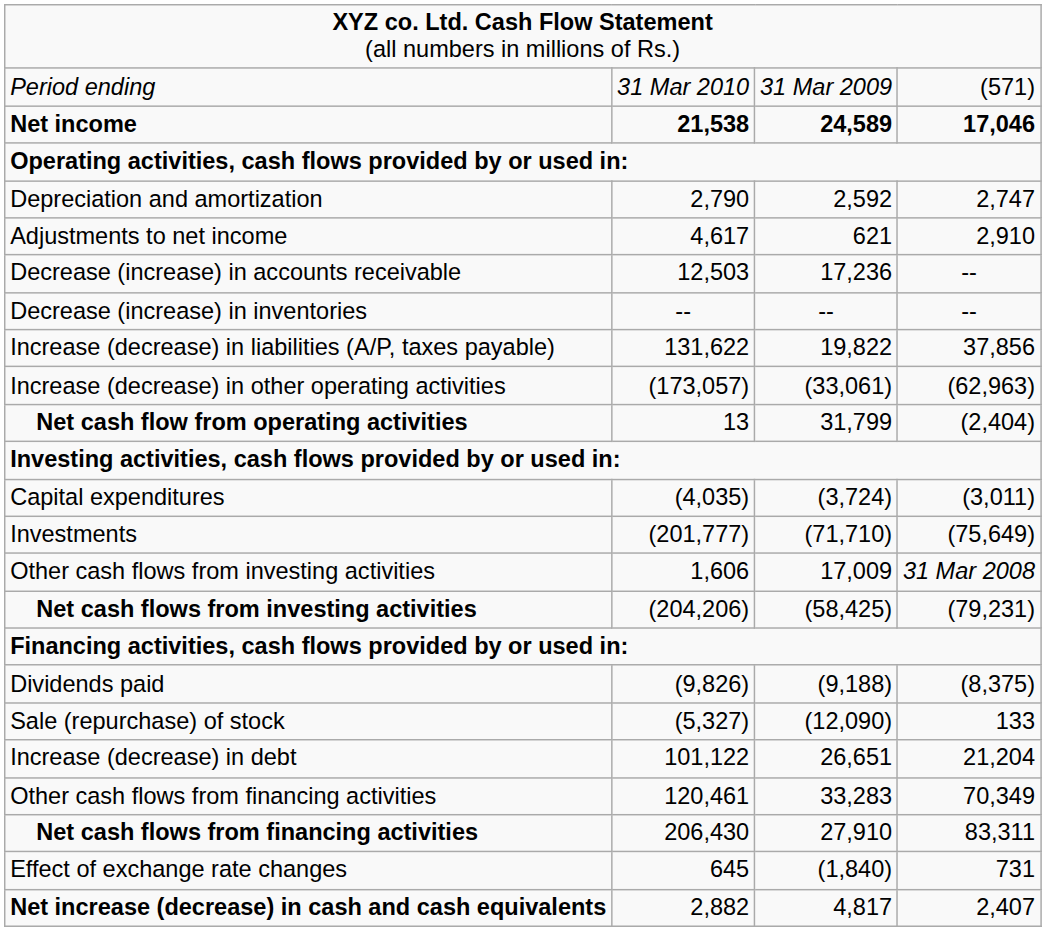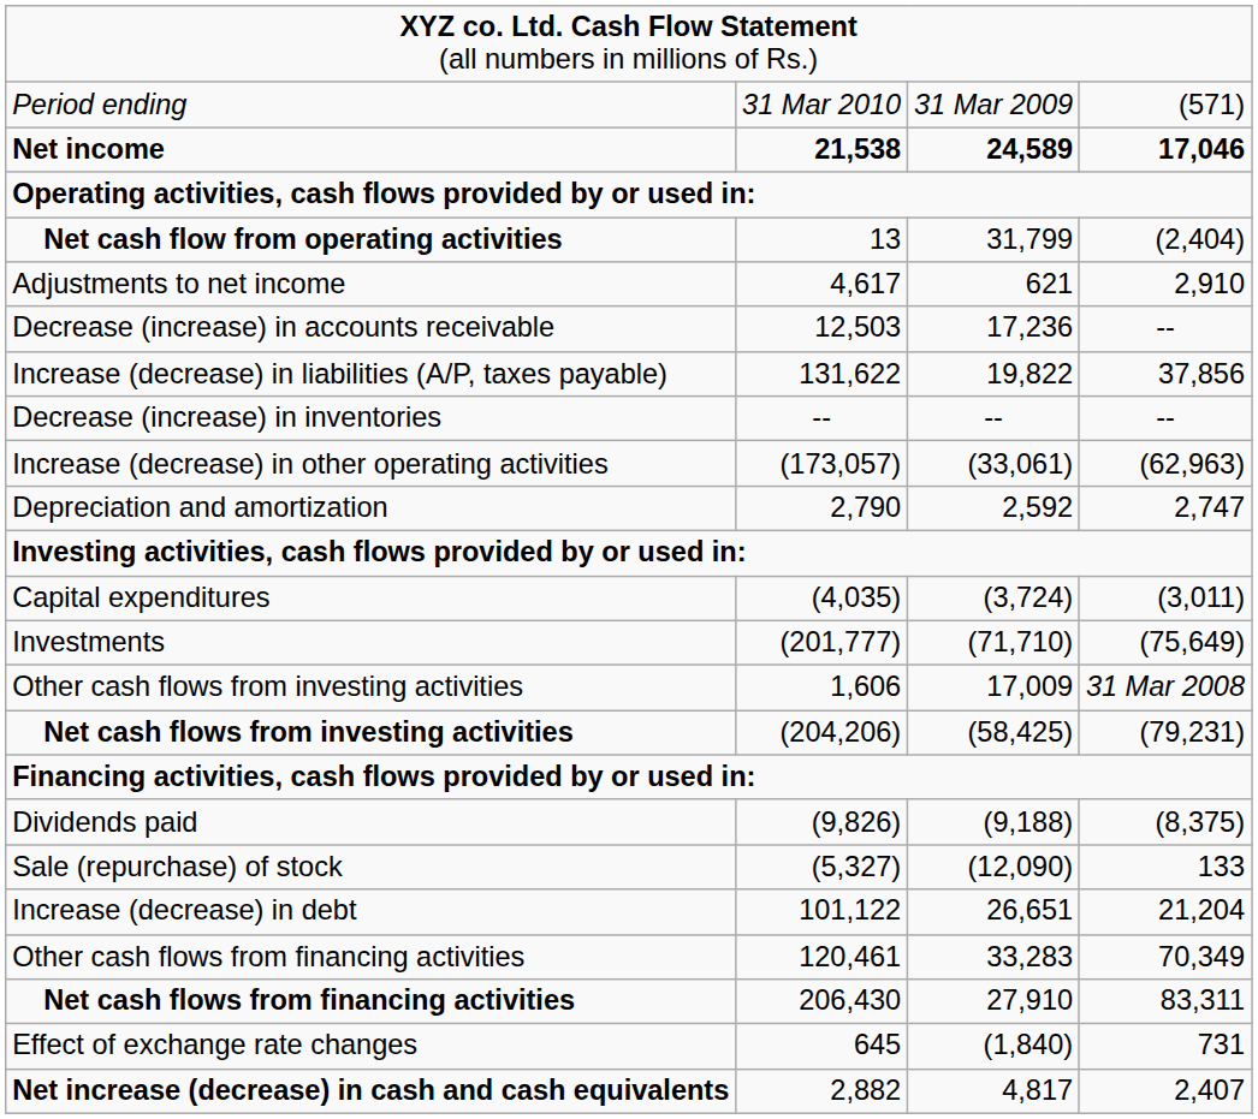 <table class="wikitable">
 <tr>
 <td colspan="4" align="center"><strong>XYZ co. Ltd. Cash Flow Statement</strong><br>(all numbers in millions of Rs.)</td>
 </tr>
 <tr>
 <td><em>Period ending</em></td>
 <td align="right"><em>31 Mar 2010</em></td>
 <td align="right"><em>31 Mar 2009</em></td>
 <td align="right">(571)</td>
 </tr>
 <tr>
 <td><strong>Net income</strong></td>
 <td align="right"><strong>21,538</strong></td>
 <td align="right"><strong>24,589</strong></td>
 <td align="right"><strong>17,046</strong></td>
 </tr>
 <tr>
 <td colspan="4"><strong>Operating activities, cash flows provided by or used in:</strong></td>
 </tr>
 <tr>
-<td>Depreciation and amortization</td>
-<td align="right">2,790</td>
-<td align="right">2,592</td>
-<td align="right">2,747</td>
+<td>    <strong>Net cash flow from operating activities</strong></td>
+<td align="right">13</td>
+<td align="right">31,799</td>
+<td align="right">(2,404)</td>
 </tr>
 <tr>
 <td>Adjustments to net income</td>
 <td align="right">4,617</td>
 <td align="right">621</td>
 <td align="right">2,910</td>
 </tr>
 <tr>
 <td>Decrease (increase) in accounts receivable</td>
 <td align="right">12,503</td>
 <td align="right">17,236</td>
 <td align="center">--</td>
 </tr>
 <tr>
+<td>Increase (decrease) in liabilities (A/P, taxes payable)</td>
+<td align="right">131,622</td>
+<td align="right">19,822</td>
+<td align="right">37,856</td>
+</tr>
+<tr>
 <td>Decrease (increase) in inventories</td>
 <td align="center">--</td>
 <td align="center">--</td>
 <td align="center">--</td>
-</tr>
-<tr>
-<td>Increase (decrease) in liabilities (A/P, taxes payable)</td>
-<td align="right">131,622</td>
-<td align="right">19,822</td>
-<td align="right">37,856</td>
 </tr>
 <tr>
 <td>Increase (decrease) in other operating activities</td>
 <td align="right">(173,057)</td>
 <td align="right">(33,061)</td>
 <td align="right">(62,963)</td>
 </tr>
 <tr>
-<td>    <strong>Net cash flow from operating activities</strong></td>
-<td align="right">13</td>
-<td align="right">31,799</td>
-<td align="right">(2,404)</td>
+<td>Depreciation and amortization</td>
+<td align="right">2,790</td>
+<td align="right">2,592</td>
+<td align="right">2,747</td>
 </tr>
 <tr>
 <td colspan="4"><strong>Investing activities, cash flows provided by or used in:</strong></td>
 </tr>
 <tr>
 <td>Capital expenditures</td>
 <td align="right">(4,035)</td>
 <td align="right">(3,724)</td>
 <td align="right">(3,011)</td>
 </tr>
 <tr>
 <td>Investments</td>
 <td align="right">(201,777)</td>
 <td align="right">(71,710)</td>
 <td align="right">(75,649)</td>
 </tr>
 <tr>
 <td>Other cash flows from investing activities</td>
 <td align="right">1,606</td>
 <td align="right">17,009</td>
 <td align="right"><em>31 Mar 2008</em></td>
 </tr>
 <tr>
 <td>    <strong>Net cash flows from investing activities</strong></td>
 <td align="right">(204,206)</td>
 <td align="right">(58,425)</td>
 <td align="right">(79,231)</td>
 </tr>
 <tr>
 <td colspan="4"><strong>Financing activities, cash flows provided by or used in:</strong></td>
 </tr>
 <tr>
 <td>Dividends paid</td>
 <td align="right">(9,826)</td>
 <td align="right">(9,188)</td>
 <td align="right">(8,375)</td>
 </tr>
 <tr>
 <td>Sale (repurchase) of stock</td>
 <td align="right">(5,327)</td>
 <td align="right">(12,090)</td>
 <td align="right">133</td>
 </tr>
 <tr>
 <td>Increase (decrease) in debt</td>
 <td align="right">101,122</td>
 <td align="right">26,651</td>
 <td align="right">21,204</td>
 </tr>
 <tr>
 <td>Other cash flows from financing activities</td>
 <td align="right">120,461</td>
 <td align="right">33,283</td>
 <td align="right">70,349</td>
 </tr>
 <tr>
 <td>    <strong>Net cash flows from financing activities</strong></td>
 <td align="right">206,430</td>
 <td align="right">27,910</td>
 <td align="right">83,311</td>
 </tr>
 <tr>
 <td>Effect of exchange rate changes</td>
 <td align="right">645</td>
 <td align="right">(1,840)</td>
 <td align="right">731</td>
 </tr>
 <tr>
 <td><strong>Net increase (decrease) in cash and cash equivalents</strong></td>
 <td align="right">2,882</td>
 <td align="right">4,817</td>
 <td align="right">2,407</td>
 </tr>
 <tr>
 </tr>
 </table>
